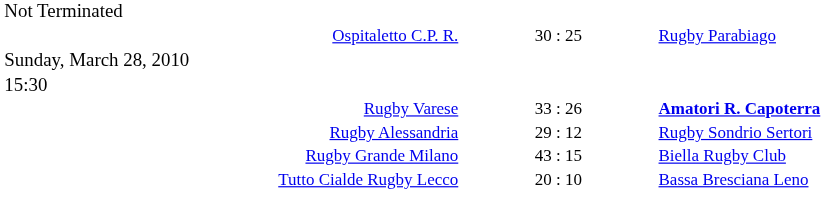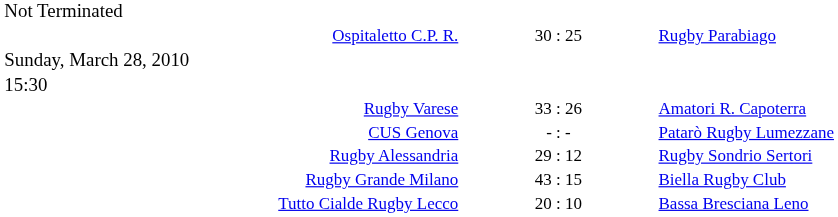 <table style="width:70%;" cellspacing="1">
 <tr>
 <th width=35%></th>
 <th width=15%></th>
 <th></th>
 </tr>
 <tr>
 <td>Not Terminated</td>
 </tr>
 <tr style=font-size:90%>
 <td align=right><a href='#'>Ospitaletto C.P. R.</a></td>
 <td align=center>30 : 25</td>
 <td><a href='#'>Rugby Parabiago</a></td>
 </tr>
 <tr>
 <td>Sunday, March 28, 2010</td>
 </tr>
 <tr>
 <td>15:30</td>
 </tr>
 <tr style=font-size:90%>
 <td align=right><a href='#'>Rugby Varese</a></td>
 <td align=center>33 : 26</td>
-<td><strong><a href='#'>Amatori R. Capoterra</a></strong></td>
+<td><a href='#'>Amatori R. Capoterra</a></td>
+</tr>
+<tr style=font-size:90%>
+<td align=right><a href='#'>CUS Genova</a></td>
+<td align=center>- : -</td>
+<td><a href='#'>Patarò Rugby Lumezzane</a></td>
 </tr>
 <tr style=font-size:90%>
 <td align=right><a href='#'>Rugby Alessandria</a></td>
 <td align=center>29 : 12</td>
 <td><a href='#'>Rugby Sondrio Sertori</a></td>
 </tr>
 <tr style=font-size:90%>
 <td align=right><a href='#'>Rugby Grande Milano</a></td>
 <td align=center>43 : 15</td>
 <td><a href='#'>Biella Rugby Club</a></td>
 </tr>
 <tr style=font-size:90%>
 <td align=right><a href='#'>Tutto Cialde Rugby Lecco</a></td>
 <td align=center>20 : 10</td>
 <td><a href='#'>Bassa Bresciana Leno</a></td>
 </tr>
 </table>
